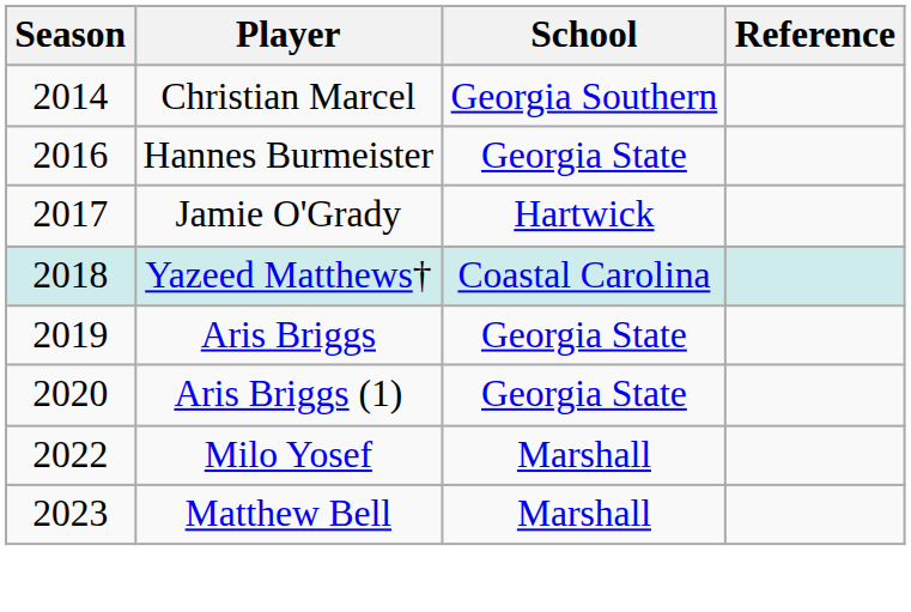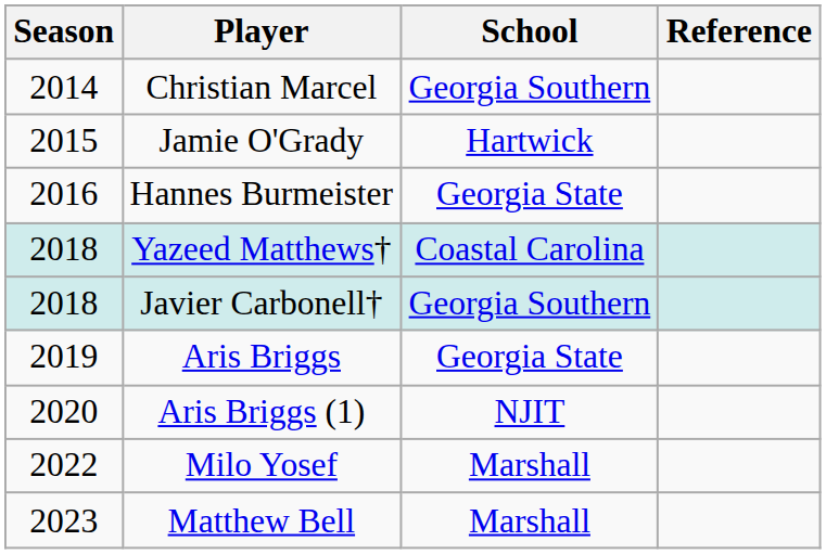 <table class="wikitable sortable">
 <tr>
 <th>Season</th>
 <th>Player</th>
 <th>School</th>
 <th class="unsortable">Reference</th>
 </tr>
 <tr>
 <td align="center">2014</td>
 <td align="center">Christian Marcel</td>
 <td align="center"><a href='#'>Georgia Southern</a></td>
 <td align="center"></td>
 </tr>
 <tr>
+<td align="center">2015</td>
+<td align="center">Jamie O'Grady</td>
+<td align="center"><a href='#'>Hartwick</a></td>
+<td align="center"></td>
+</tr>
+<tr>
 <td align="center">2016</td>
 <td align="center">Hannes Burmeister</td>
 <td align="center"><a href='#'>Georgia State</a></td>
-<td align="center"></td>
-</tr>
-<tr>
-<td align="center">2017</td>
-<td align="center">Jamie O'Grady</td>
-<td align="center"><a href='#'>Hartwick</a></td>
 <td align="center"></td>
 </tr>
 <tr style="background-color:#CFECEC;">
 <td align="center">2018</td>
 <td align="center"><a href='#'>Yazeed Matthews</a>†</td>
 <td align="center"><a href='#'>Coastal Carolina</a></td>
+<td align="center"></td>
+</tr>
+<tr style="background-color:#CFECEC;">
+<td align="center">2018</td>
+<td align="center">Javier Carbonell†</td>
+<td align="center"><a href='#'>Georgia Southern</a></td>
 <td align="center"></td>
 </tr>
 <tr>
 <td align="center">2019</td>
 <td align="center"><a href='#'>Aris Briggs</a></td>
 <td align="center"><a href='#'>Georgia State</a></td>
 <td align="center"></td>
 </tr>
 <tr>
 <td align="center">2020</td>
 <td align="center"><a href='#'>Aris Briggs</a> (1)</td>
-<td align="center"><a href='#'>Georgia State</a></td>
+<td align="center"><a href='#'>NJIT</a></td>
 <td align="center"></td>
 </tr>
 <tr>
 <td align="center">2022</td>
 <td align="center"><a href='#'>Milo Yosef</a></td>
 <td align="center"><a href='#'>Marshall</a></td>
 <td align="center"></td>
 </tr>
 <tr>
 <td align="center">2023</td>
 <td align="center"><a href='#'>Matthew Bell</a></td>
 <td align="center"><a href='#'>Marshall</a></td>
 <td align="center"></td>
 </tr>
 </table>
